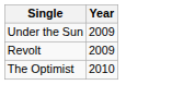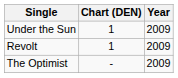 <table class="wikitable">
 <tr>
 <th>Single</th>
+<th>Chart (DEN)</th>
 <th>Year</th>
 </tr>
 <tr>
 <td>Under the Sun</td>
+<td align="center">1</td>
 <td>2009</td>
 </tr>
 <tr>
 <td>Revolt</td>
+<td align="center">1</td>
 <td>2009</td>
 </tr>
 <tr>
 <td>The Optimist</td>
-<td>2010</td>
+<td align="center">-</td>
+<td>2009</td>
 </tr>
 </table>
